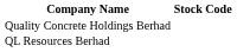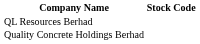 <table style="background:transparent;">
 <tr>
 <th>Company Name</th>
 <th>Stock Code</th>
 </tr>
 <tr>
+<td>QL Resources Berhad</td>
+<td></td>
+</tr>
+<tr>
 <td>Quality Concrete Holdings Berhad</td>
 <td></td>
 </tr>
-<tr>
-<td>QL Resources Berhad</td>
-<td></td>
-</tr>
 </table>
